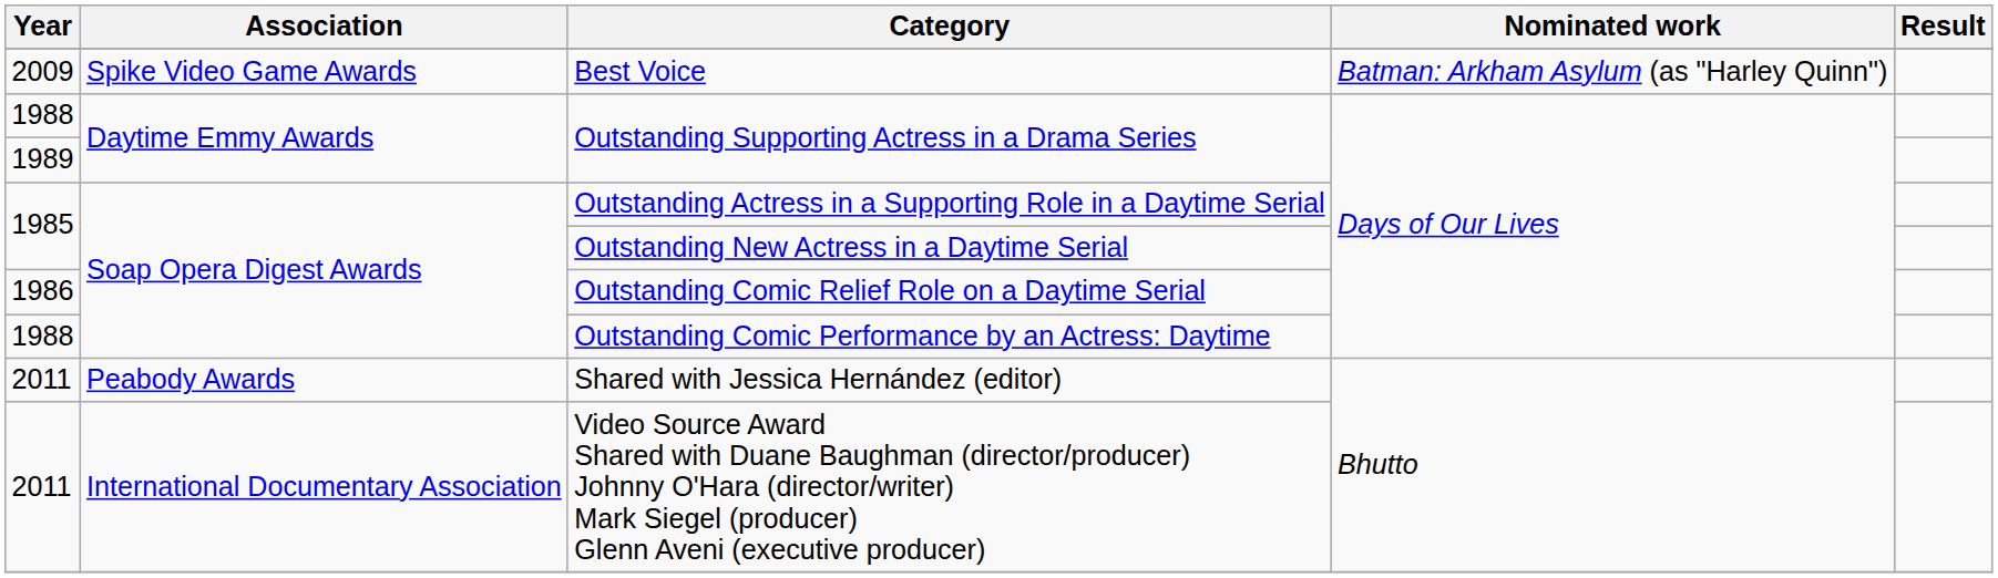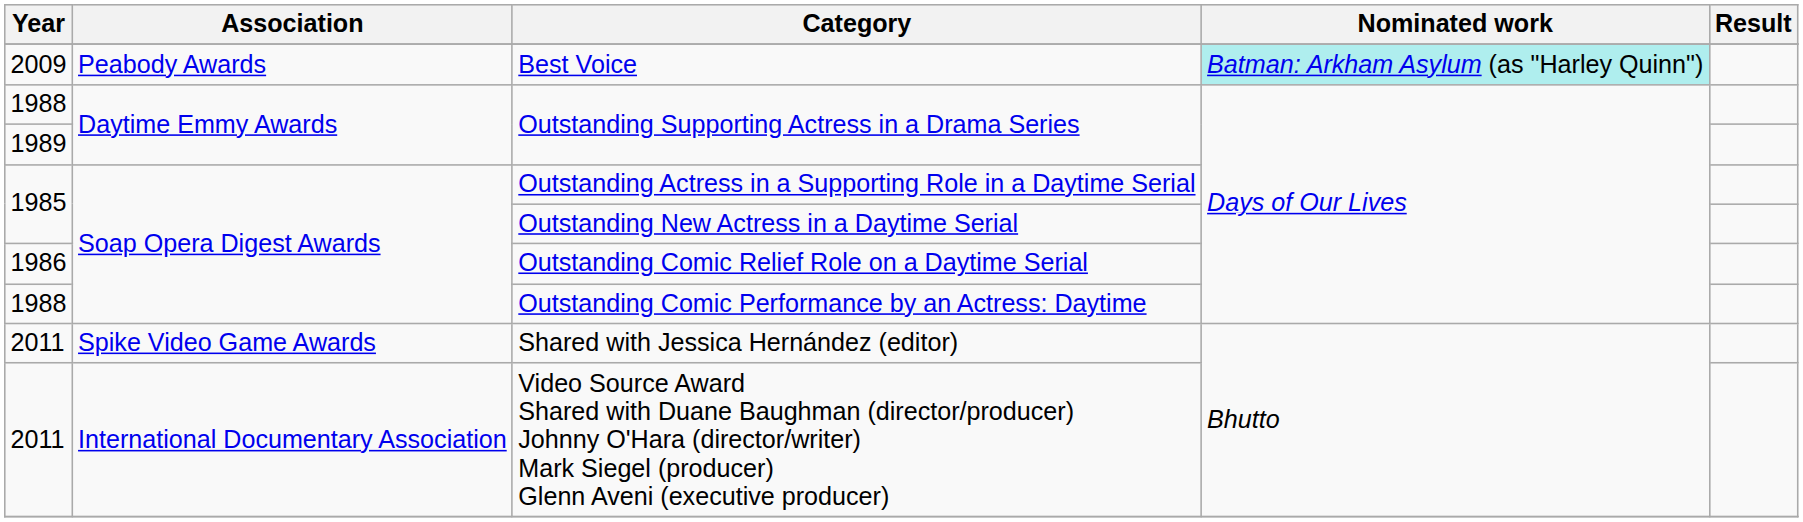 <table class="wikitable sortable">
 <tr>
 <th>Year</th>
 <th>Association</th>
 <th>Category</th>
 <th>Nominated work</th>
 <th>Result</th>
 </tr>
 <tr>
 </tr>
 <tr>
 <td>2009</td>
-<td><a href='#'>Spike Video Game Awards</a></td>
+<td><a href='#'>Peabody Awards</a></td>
 <td><a href='#'>Best Voice</a></td>
-<td><em><a href='#'>Batman: Arkham Asylum</a></em> (as "Harley Quinn")</td>
+<td style="background: paleturquoise;"><em><a href='#'>Batman: Arkham Asylum</a></em> (as "Harley Quinn")</td>
 <td></td>
 </tr>
 <tr>
 <td>1988</td>
 <td rowspan="2"><a href='#'>Daytime Emmy Awards</a></td>
 <td rowspan="2"><a href='#'>Outstanding Supporting Actress in a Drama Series</a></td>
 <td rowspan="6"><em><a href='#'>Days of Our Lives</a></em></td>
 <td></td>
 </tr>
 <tr>
 <td>1989</td>
 <td></td>
 </tr>
 <tr>
 <td rowspan="2">1985</td>
 <td rowspan="4"><a href='#'>Soap Opera Digest Awards</a></td>
 <td><a href='#'>Outstanding Actress in a Supporting Role in a Daytime Serial</a></td>
 <td></td>
 </tr>
 <tr>
 <td><a href='#'>Outstanding New Actress in a Daytime Serial</a></td>
 <td></td>
 </tr>
 <tr>
 <td>1986</td>
 <td><a href='#'>Outstanding Comic Relief Role on a Daytime Serial</a></td>
 <td></td>
 </tr>
 <tr>
 <td>1988</td>
 <td><a href='#'>Outstanding Comic Performance by an Actress: Daytime</a></td>
 <td></td>
 </tr>
 <tr>
 <td>2011</td>
-<td><a href='#'>Peabody Awards</a></td>
+<td><a href='#'>Spike Video Game Awards</a></td>
 <td>Shared with Jessica Hernández (editor)</td>
 <td rowspan="2"><em>Bhutto</em></td>
 <td></td>
 </tr>
 <tr>
 <td>2011</td>
 <td><a href='#'>International Documentary Association</a></td>
 <td>Video Source Award <br>Shared with Duane Baughman (director/producer)<br>Johnny O'Hara (director/writer)<br>Mark Siegel (producer)<br>Glenn Aveni (executive producer)</td>
 <td></td>
 </tr>
 <tr>
 </tr>
 </table>
